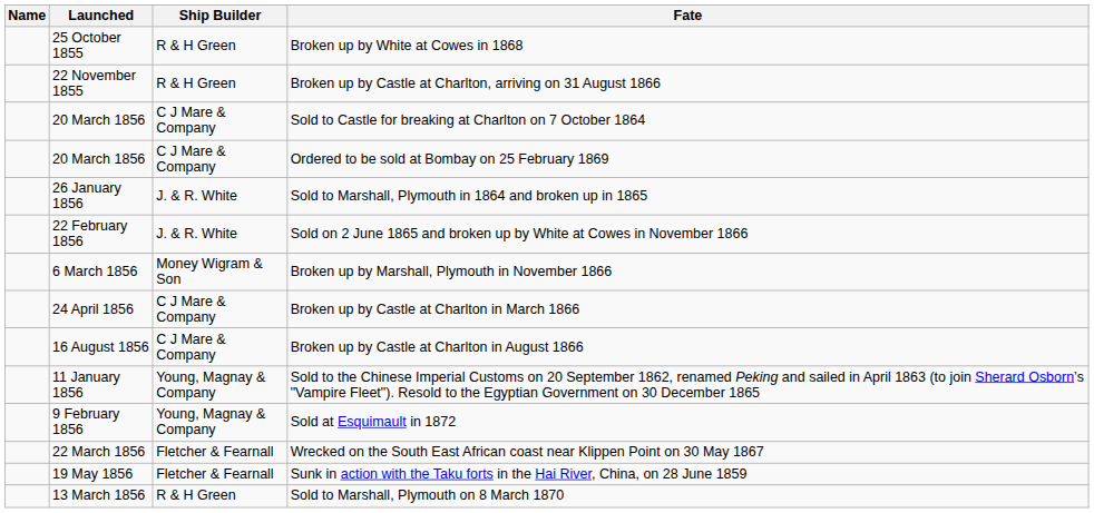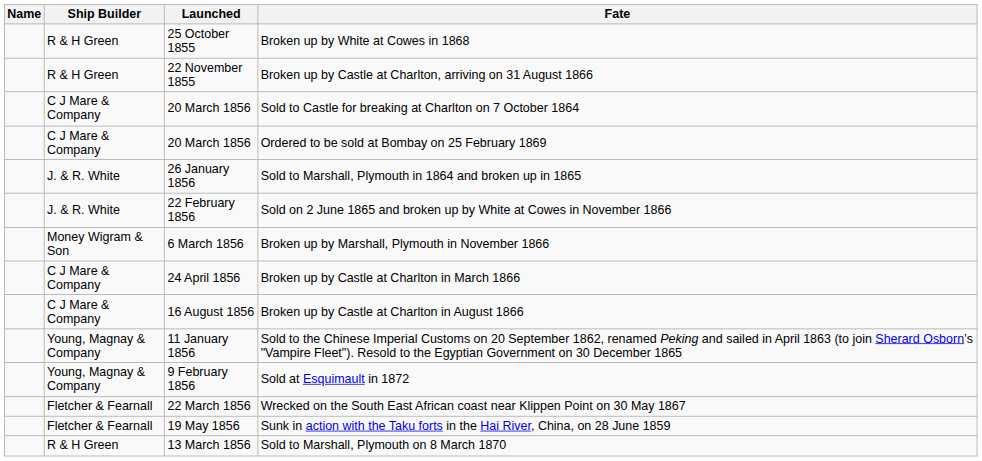 <table class="wikitable" style="text-align:left">
 <tr>
 <th>Name</th>
+<th>Ship Builder</th>
 <th>Launched</th>
-<th>Ship Builder</th>
 <th>Fate</th>
 </tr>
 <tr>
 <td></td>
+<td>R & H Green</td>
 <td>25 October 1855</td>
-<td>R & H Green</td>
 <td>Broken up by White at Cowes in 1868</td>
 </tr>
 <tr>
 <td></td>
+<td>R & H Green</td>
 <td>22 November 1855</td>
-<td>R & H Green</td>
 <td>Broken up by Castle at Charlton, arriving on 31 August 1866</td>
 </tr>
 <tr>
 <td></td>
+<td>C J Mare & Company</td>
 <td>20 March 1856</td>
-<td>C J Mare & Company</td>
 <td>Sold to Castle for breaking at Charlton on 7 October 1864</td>
 </tr>
 <tr>
 <td></td>
+<td>C J Mare & Company</td>
 <td>20 March 1856</td>
-<td>C J Mare & Company</td>
 <td>Ordered to be sold at Bombay on 25 February 1869</td>
 </tr>
 <tr>
 <td></td>
+<td>J. & R. White</td>
 <td>26 January 1856</td>
-<td>J. & R. White</td>
 <td>Sold to Marshall, Plymouth in 1864 and broken up in 1865</td>
 </tr>
 <tr>
 <td></td>
+<td>J. & R. White</td>
 <td>22 February 1856</td>
-<td>J. & R. White</td>
 <td>Sold on 2 June 1865 and broken up by White at Cowes in November 1866</td>
 </tr>
 <tr>
 <td></td>
+<td>Money Wigram & Son</td>
 <td>6 March 1856</td>
-<td>Money Wigram & Son</td>
 <td>Broken up by Marshall, Plymouth in November 1866</td>
 </tr>
 <tr>
 <td></td>
+<td>C J Mare & Company</td>
 <td>24 April 1856</td>
-<td>C J Mare & Company</td>
 <td>Broken up by Castle at Charlton in March 1866</td>
 </tr>
 <tr>
 <td></td>
+<td>C J Mare & Company</td>
 <td>16 August 1856</td>
-<td>C J Mare & Company</td>
 <td>Broken up by Castle at Charlton in August 1866</td>
 </tr>
 <tr>
 <td></td>
+<td>Young, Magnay & Company</td>
 <td>11 January 1856</td>
-<td>Young, Magnay & Company</td>
 <td>Sold to the Chinese Imperial Customs on 20 September 1862, renamed <em>Peking</em> and sailed in April 1863 (to join <a href='#'>Sherard Osborn</a>’s "Vampire Fleet"). Resold to the Egyptian Government on 30 December 1865</td>
 </tr>
 <tr>
 <td></td>
+<td>Young, Magnay & Company</td>
 <td>9 February 1856</td>
-<td>Young, Magnay & Company</td>
 <td>Sold at <a href='#'>Esquimault</a> in 1872</td>
 </tr>
 <tr>
 <td></td>
+<td>Fletcher & Fearnall</td>
 <td>22 March 1856</td>
-<td>Fletcher & Fearnall</td>
 <td>Wrecked on the South East African coast near Klippen Point on 30 May 1867</td>
 </tr>
 <tr>
 <td></td>
+<td>Fletcher & Fearnall</td>
 <td>19 May 1856</td>
-<td>Fletcher & Fearnall</td>
 <td>Sunk in <a href='#'>action with the Taku forts</a> in the <a href='#'>Hai River</a>, China, on 28 June 1859</td>
 </tr>
 <tr>
 <td></td>
+<td>R & H Green</td>
 <td>13 March 1856</td>
-<td>R & H Green</td>
 <td>Sold to Marshall, Plymouth on 8 March 1870</td>
 </tr>
 </table>
